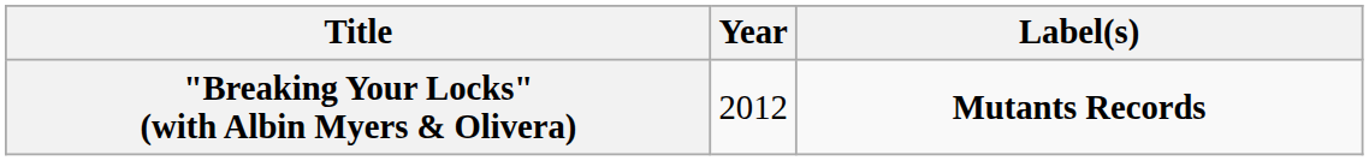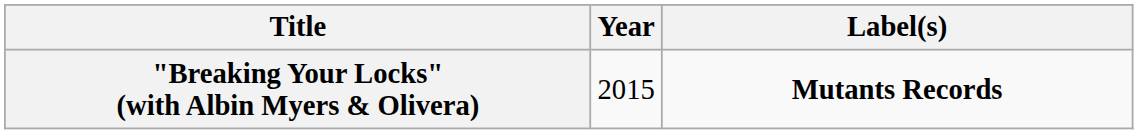 <table class="wikitable plainrowheaders" style="text-align:center;">
 <tr>
 <th scope="col" style="width:20em;">Title</th>
 <th scope="col">Year</th>
 <th scope="col" style="width:16em;">Label(s)</th>
 </tr>
 <tr>
 <th scope="row">"Breaking Your Locks" <br><span>(with Albin Myers & Olivera)</span></th>
-<td rowspan="1" align="center">2012</td>
+<td rowspan="1" align="center">2015</td>
 <td rowspan="1" align="center"><strong>Mutants Records</strong></td>
 </tr>
 </table>
